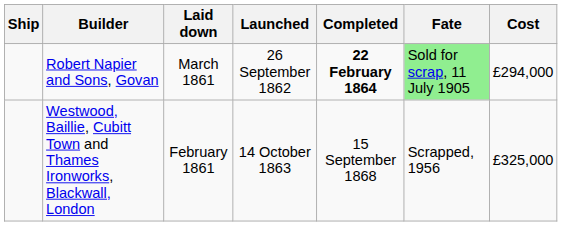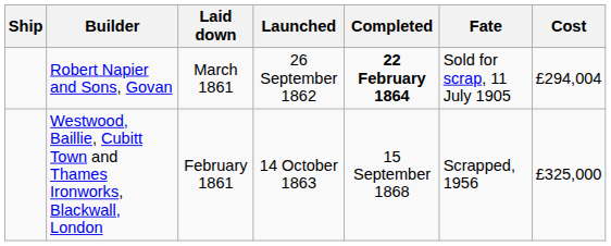 <table class="wikitable" border="1">
 <tr>
 <th>Ship</th>
 <th>Builder</th>
 <th>Laid down</th>
 <th>Launched</th>
 <th>Completed</th>
 <th>Fate</th>
 <th>Cost</th>
 </tr>
 <tr>
 <td></td>
 <td><a href='#'>Robert Napier and Sons</a>, <a href='#'>Govan</a></td>
 <td align=center>March 1861</td>
 <td align=center>26 September 1862</td>
 <td align=center><strong>22 February 1864</strong></td>
-<td style="background: lightgreen;">Sold for <a href='#'>scrap</a>, 11 July 1905</td>
-<td>£294,000</td>
+<td>Sold for <a href='#'>scrap</a>, 11 July 1905</td>
+<td>£294,004</td>
 </tr>
 <tr>
 <td></td>
 <td><a href='#'>Westwood, Baillie</a>, <a href='#'>Cubitt Town</a> and <a href='#'>Thames Ironworks</a>, <a href='#'>Blackwall, London</a></td>
 <td align=center>February 1861</td>
 <td align=center>14 October 1863</td>
 <td align=center>15 September 1868</td>
 <td>Scrapped, 1956</td>
 <td>£325,000</td>
 </tr>
 </table>
